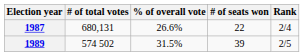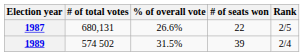 <table class="wikitable">
 <tr>
 <th>Election year</th>
 <th># of total votes</th>
 <th>% of overall vote</th>
 <th># of seats won</th>
 <th>Rank</th>
 </tr>
 <tr>
 <th><a href='#'>1987</a></th>
 <td style="text-align:center;">680,131 </td>
 <td style="text-align:center;">26.6% </td>
 <td style="text-align:center;">22 </td>
-<td style="text-align:center;">2/4 </td>
+<td style="text-align:center;">2/5 </td>
 </tr>
 <tr>
 <th><a href='#'>1989</a></th>
 <td style="text-align:center;">574 502 </td>
 <td style="text-align:center;">31.5% </td>
 <td style="text-align:center;">39 </td>
-<td style="text-align:center;">2/5 </td>
+<td style="text-align:center;">2/4 </td>
 </tr>
 </table>
